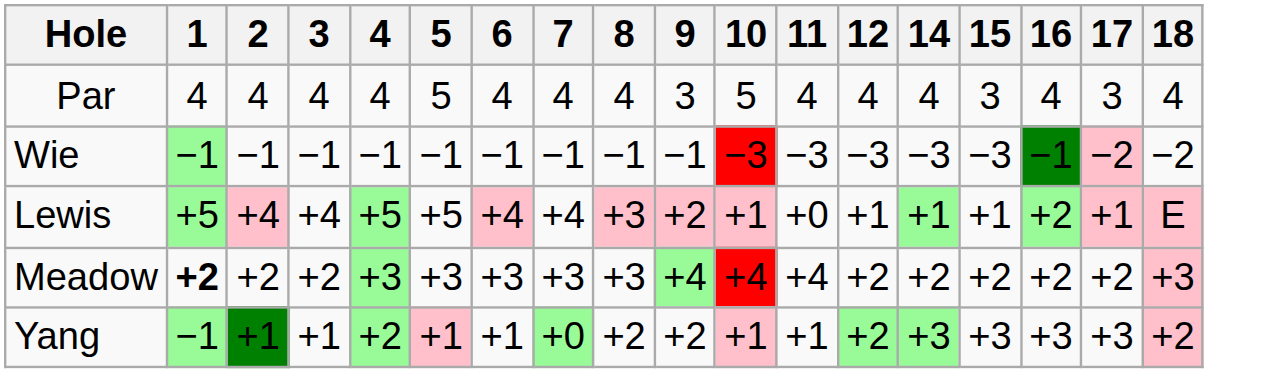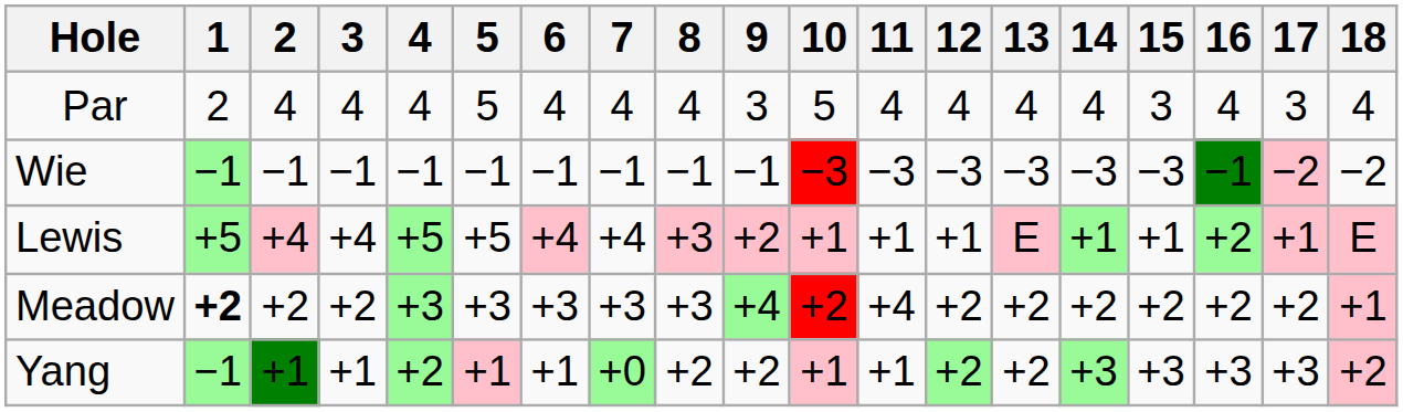 <table class="wikitable" style="text-align:center">
 <tr>
 <th>Hole</th>
 <th> 1 </th>
 <th> 2 </th>
 <th> 3 </th>
 <th> 4 </th>
 <th> 5 </th>
 <th> 6 </th>
 <th> 7 </th>
 <th> 8 </th>
 <th> 9 </th>
 <th>10</th>
 <th>11</th>
 <th>12</th>
+<th>13</th>
 <th>14</th>
 <th>15</th>
 <th>16</th>
 <th>17</th>
 <th>18</th>
 </tr>
 <tr>
 <td>Par</td>
-<td>4</td>
+<td>2</td>
 <td>4</td>
 <td>4</td>
 <td>4</td>
 <td>5</td>
 <td>4</td>
 <td>4</td>
 <td>4</td>
 <td>3</td>
 <td>5</td>
+<td>4</td>
 <td>4</td>
 <td>4</td>
 <td>4</td>
 <td>3</td>
 <td>4</td>
 <td>3</td>
 <td>4</td>
 </tr>
 <tr>
 <td align=left> Wie</td>
 <td style="background: PaleGreen;">−1</td>
 <td>−1</td>
 <td>−1</td>
 <td>−1</td>
 <td>−1</td>
 <td>−1</td>
 <td>−1</td>
 <td>−1</td>
 <td>−1</td>
 <td style="background: Red;">−3</td>
 <td>−3</td>
 <td>−3</td>
 <td>−3</td>
 <td>−3</td>
+<td>−3</td>
 <td style="background: Green;">−1</td>
 <td style="background: Pink;">−2</td>
 <td>−2</td>
 </tr>
 <tr>
 <td align=left> Lewis</td>
 <td style="background: PaleGreen;">+5</td>
 <td style="background: Pink;">+4</td>
 <td>+4</td>
 <td style="background: PaleGreen;">+5</td>
 <td>+5</td>
 <td style="background: Pink;">+4</td>
 <td>+4</td>
 <td style="background: Pink;">+3</td>
 <td style="background: Pink;">+2</td>
 <td style="background: Pink;">+1</td>
-<td>+0</td>
 <td>+1</td>
+<td>+1</td>
+<td style="background: Pink;">E</td>
 <td style="background: PaleGreen;">+1</td>
 <td>+1</td>
 <td style="background: PaleGreen;">+2</td>
 <td style="background: Pink;">+1</td>
 <td style="background: Pink;">E</td>
 </tr>
 <tr>
 <td align=left> Meadow</td>
 <td><strong>+2</strong></td>
 <td>+2</td>
 <td>+2</td>
 <td style="background: PaleGreen;">+3</td>
 <td>+3</td>
 <td>+3</td>
 <td>+3</td>
 <td>+3</td>
 <td style="background: PaleGreen;">+4</td>
-<td style="background: Red;">+4</td>
+<td style="background: Red;">+2</td>
 <td>+4</td>
 <td>+2</td>
 <td>+2</td>
 <td>+2</td>
 <td>+2</td>
 <td>+2</td>
-<td style="background: Pink;">+3</td>
+<td>+2</td>
+<td style="background: Pink;">+1</td>
 </tr>
 <tr>
 <td align=left> Yang</td>
 <td style="background: PaleGreen;">−1</td>
 <td style="background:Green;">+1</td>
 <td>+1</td>
 <td style="background: PaleGreen;">+2</td>
 <td style="background: Pink;">+1</td>
 <td>+1</td>
 <td style="background: PaleGreen;">+0</td>
 <td>+2</td>
 <td>+2</td>
 <td style="background: Pink;">+1</td>
 <td>+1</td>
 <td style="background: PaleGreen;">+2</td>
+<td>+2</td>
 <td style="background: PaleGreen;">+3</td>
 <td>+3</td>
 <td>+3</td>
 <td>+3</td>
 <td style="background: Pink;">+2</td>
 </tr>
 </table>
